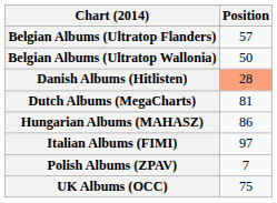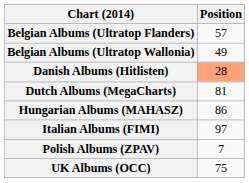 <table class="wikitable sortable plainrowheaders" style="text-align:center">
 <tr>
 <th scope="col">Chart (2014)</th>
 <th scope="col">Position</th>
 </tr>
 <tr>
 <th scope="row">Belgian Albums (Ultratop Flanders)</th>
 <td>57</td>
 </tr>
 <tr>
 <th scope="row">Belgian Albums (Ultratop Wallonia)</th>
-<td>50</td>
+<td>49</td>
 </tr>
 <tr>
 <th scope="row">Danish Albums (Hitlisten)</th>
 <td style="background: lightsalmon;">28</td>
 </tr>
 <tr>
 <th scope="row">Dutch Albums (MegaCharts)</th>
 <td>81</td>
 </tr>
 <tr>
 <th scope="row">Hungarian Albums (MAHASZ)</th>
 <td>86</td>
 </tr>
 <tr>
 <th scope="row">Italian Albums (FIMI)</th>
 <td>97</td>
 </tr>
 <tr>
 <th scope="row">Polish Albums (ZPAV)</th>
 <td>7</td>
 </tr>
 <tr>
 <th scope="row">UK Albums (OCC)</th>
 <td>75</td>
 </tr>
 </table>
